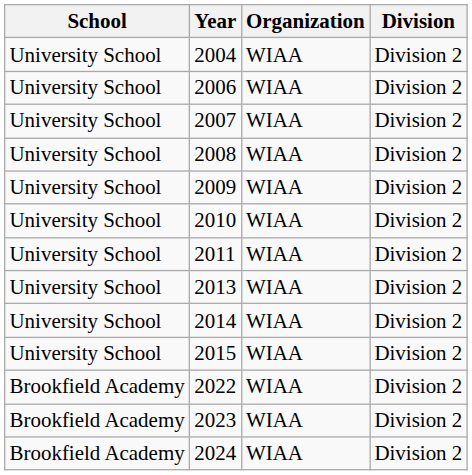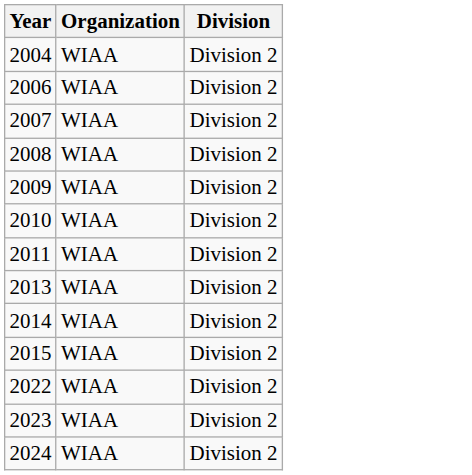 <table class="wikitable">
 <tr>
-<th>School</th>
 <th>Year</th>
 <th>Organization</th>
 <th>Division</th>
 </tr>
 <tr>
-<td>University School</td>
 <td>2004</td>
 <td>WIAA</td>
 <td>Division 2</td>
 </tr>
 <tr>
-<td>University School</td>
 <td>2006</td>
 <td>WIAA</td>
 <td>Division 2</td>
 </tr>
 <tr>
-<td>University School</td>
 <td>2007</td>
 <td>WIAA</td>
 <td>Division 2</td>
 </tr>
 <tr>
-<td>University School</td>
 <td>2008</td>
 <td>WIAA</td>
 <td>Division 2</td>
 </tr>
 <tr>
-<td>University School</td>
 <td>2009</td>
 <td>WIAA</td>
 <td>Division 2</td>
 </tr>
 <tr>
-<td>University School</td>
 <td>2010</td>
 <td>WIAA</td>
 <td>Division 2</td>
 </tr>
 <tr>
-<td>University School</td>
 <td>2011</td>
 <td>WIAA</td>
 <td>Division 2</td>
 </tr>
 <tr>
-<td>University School</td>
 <td>2013</td>
 <td>WIAA</td>
 <td>Division 2</td>
 </tr>
 <tr>
-<td>University School</td>
 <td>2014</td>
 <td>WIAA</td>
 <td>Division 2</td>
 </tr>
 <tr>
-<td>University School</td>
 <td>2015</td>
 <td>WIAA</td>
 <td>Division 2</td>
 </tr>
 <tr>
-<td>Brookfield Academy</td>
 <td>2022</td>
 <td>WIAA</td>
 <td>Division 2</td>
 </tr>
 <tr>
-<td>Brookfield Academy</td>
 <td>2023</td>
 <td>WIAA</td>
 <td>Division 2</td>
 </tr>
 <tr>
-<td>Brookfield Academy</td>
 <td>2024</td>
 <td>WIAA</td>
 <td>Division 2</td>
 </tr>
 </table>
